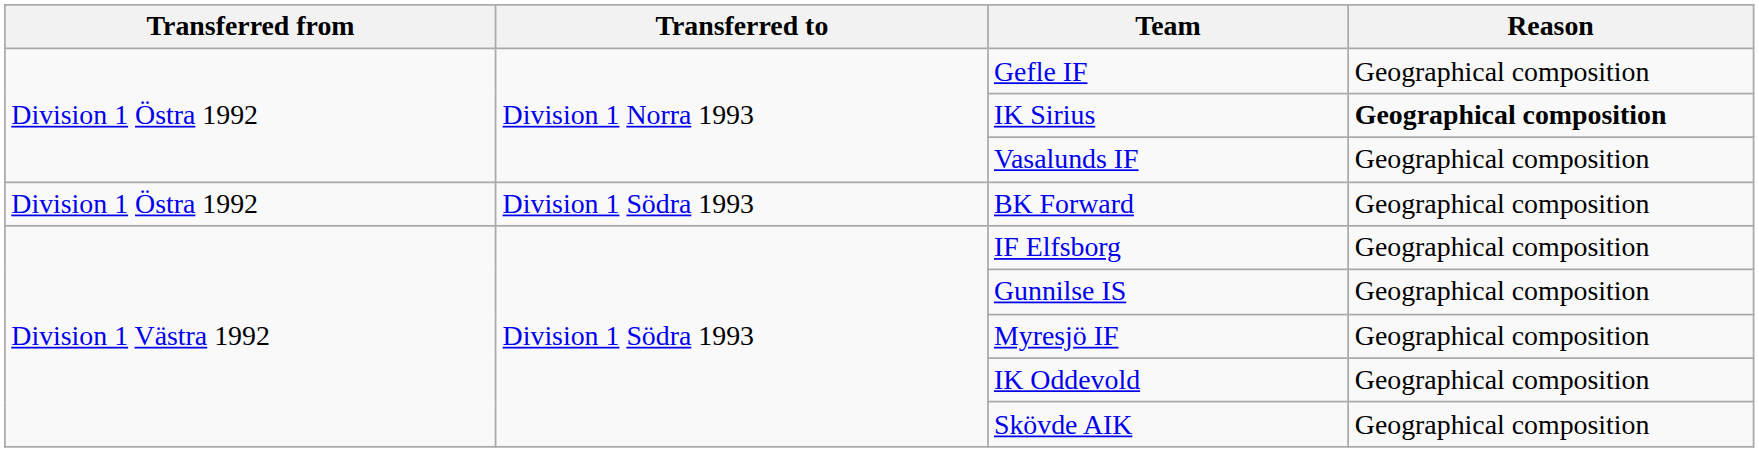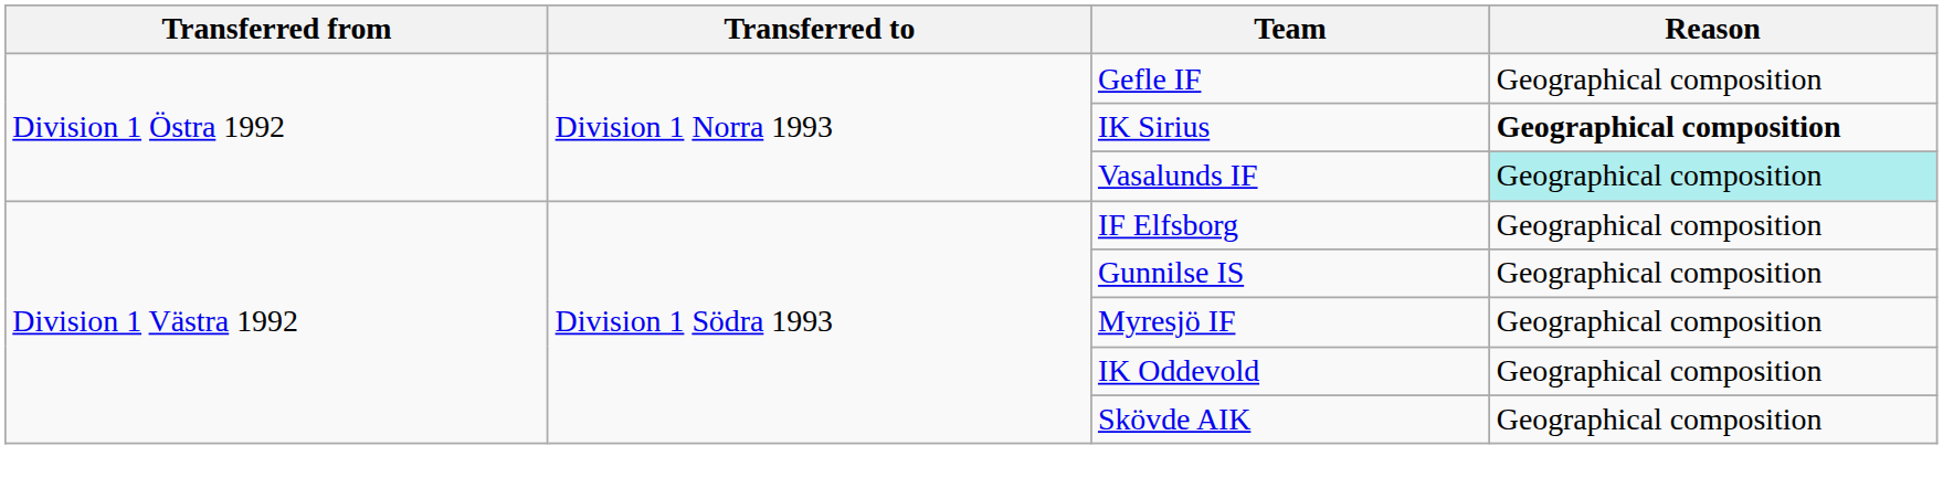 <table class="wikitable" style="text-align: left">
 <tr>
 <th style="width: 275px;">Transferred from</th>
 <th style="width: 275px;">Transferred to</th>
 <th style="width: 200px;">Team</th>
 <th style="width: 225px;">Reason</th>
 </tr>
 <tr>
 <td rowspan=3><a href='#'>Division 1</a> <a href='#'>Östra</a> 1992</td>
 <td rowspan=3><a href='#'>Division 1</a> <a href='#'>Norra</a> 1993</td>
 <td><a href='#'>Gefle IF</a></td>
 <td>Geographical composition</td>
 </tr>
 <tr>
 <td><a href='#'>IK Sirius</a></td>
 <td><strong>Geographical composition</strong></td>
 </tr>
 <tr>
 <td><a href='#'>Vasalunds IF</a></td>
-<td>Geographical composition</td>
-</tr>
-<tr>
-<td><a href='#'>Division 1</a> <a href='#'>Östra</a> 1992</td>
-<td><a href='#'>Division 1</a> <a href='#'>Södra</a> 1993</td>
-<td><a href='#'>BK Forward</a></td>
-<td>Geographical composition</td>
+<td style="background: paleturquoise;">Geographical composition</td>
 </tr>
 <tr>
 <td rowspan=5><a href='#'>Division 1</a> <a href='#'>Västra</a> 1992</td>
 <td rowspan=5><a href='#'>Division 1</a> <a href='#'>Södra</a> 1993</td>
 <td><a href='#'>IF Elfsborg</a></td>
 <td>Geographical composition</td>
 </tr>
 <tr>
 <td><a href='#'>Gunnilse IS</a></td>
 <td>Geographical composition</td>
 </tr>
 <tr>
 <td><a href='#'>Myresjö IF</a></td>
 <td>Geographical composition</td>
 </tr>
 <tr>
 <td><a href='#'>IK Oddevold</a></td>
 <td>Geographical composition</td>
 </tr>
 <tr>
 <td><a href='#'>Skövde AIK</a></td>
 <td>Geographical composition</td>
 </tr>
 </table>
